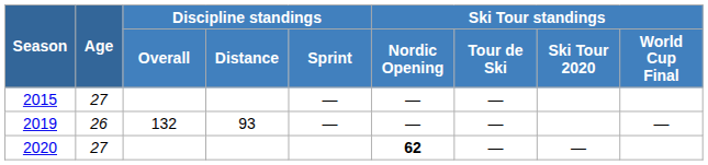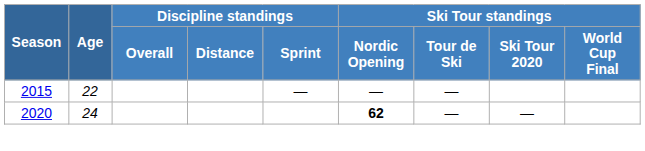 <table class="wikitable" style="font-size:95%; text-align:center; border:grey solid 1px; border-collapse:collapse; background:#ffffff;">
 <tr>
 <th style="background-color:#369; color:white; width:60px;" rowspan="2"> Season </th>
 <th style="background-color:#369; color:white; width:40px;" rowspan="2"> Age </th>
 <th style="background-color:#4180be; color:white;" colspan="3">Discipline standings</th>
 <th style="background-color:#4180be; color:white;" colspan="4">Ski Tour standings</th>
 </tr>
 <tr>
 <th style="background-color:#4180be; color:white; width:75px;">Overall</th>
 <th style="background-color:#4180be; color:white; width:75px;">Distance</th>
 <th style="background-color:#4180be; color:white; width:75px;">Sprint</th>
 <th style="background-color:#4180be; color:white; width:75px;">Nordic<br>Opening</th>
 <th style="background-color:#4180be; color:white; width:75px;">Tour de<br>Ski</th>
 <th style="background-color:#4180be; color:white; width:75px;">Ski Tour<br>2020</th>
 <th style="background-color:#4180be; color:white; width:75px;">World Cup<br>Final</th>
 </tr>
 <tr>
 <td><a href='#'>2015</a></td>
-<td><em>27</em></td>
+<td><em>22</em></td>
 <td></td>
 <td></td>
 <td>—</td>
 <td>—</td>
 <td>—</td>
 <td></td>
 <td></td>
 </tr>
 <tr>
-<td><a href='#'>2019</a></td>
-<td><em>26</em></td>
-<td>132</td>
-<td>93</td>
-<td>—</td>
-<td>—</td>
-<td>—</td>
-<td></td>
-<td>—</td>
-</tr>
-<tr>
 <td><a href='#'>2020</a></td>
-<td><em>27</em></td>
+<td><em>24</em></td>
 <td></td>
 <td></td>
 <td></td>
 <td><strong>62</strong></td>
 <td>—</td>
 <td>—</td>
 <td></td>
 </tr>
 </table>
